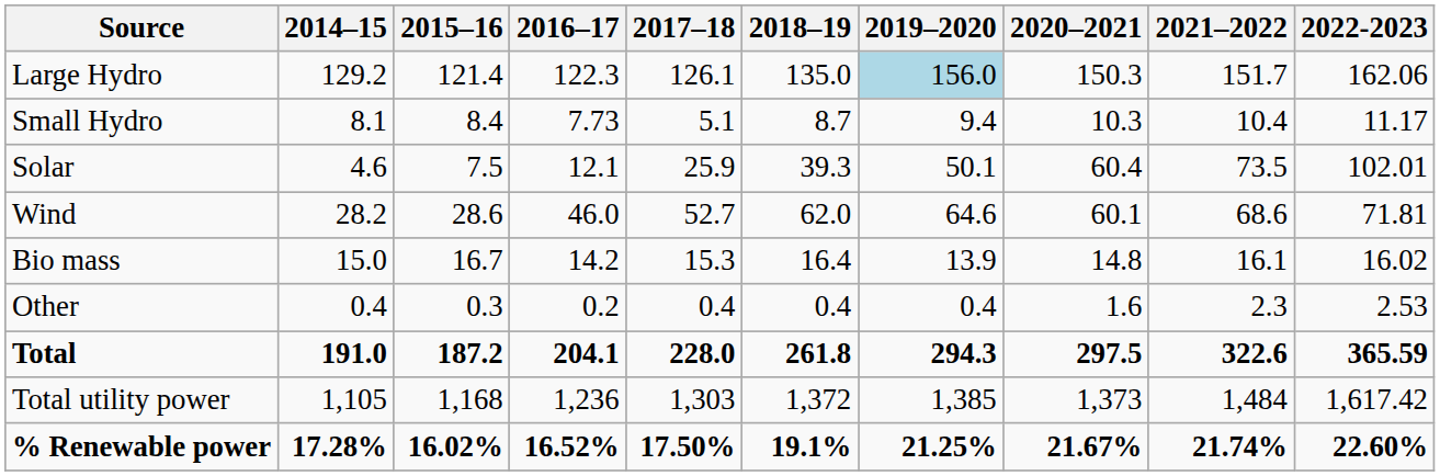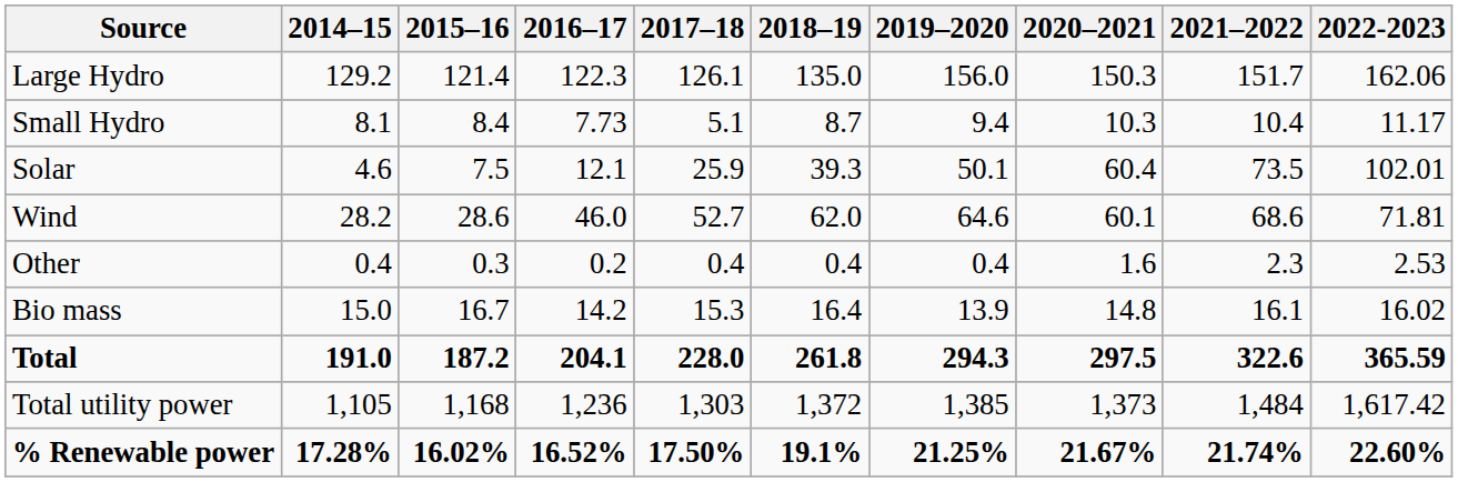 <table class="wikitable sortable" border="1">
 <tr>
 <th>Source</th>
 <th>2014–15</th>
 <th>2015–16</th>
 <th>2016–17</th>
 <th>2017–18</th>
 <th>2018–19</th>
 <th>2019–2020</th>
 <th>2020–2021</th>
 <th>2021–2022</th>
 <th>2022-2023</th>
 </tr>
 <tr>
 <td>Large Hydro</td>
 <td align="right">129.2</td>
 <td align="right">121.4</td>
 <td align="right">122.3</td>
 <td align="right">126.1</td>
 <td align="right">135.0</td>
-<td align="right" style="background: lightblue;">156.0</td>
+<td align="right">156.0</td>
 <td align="right">150.3</td>
 <td align="right">151.7</td>
 <td align="right">162.06</td>
 </tr>
 <tr>
 <td>Small Hydro</td>
 <td align="right">8.1</td>
 <td align="right">8.4</td>
 <td align="right">7.73</td>
 <td align="right">5.1</td>
 <td align="right">8.7</td>
 <td align="right">9.4</td>
 <td align="right">10.3</td>
 <td align="right">10.4</td>
 <td align="right">11.17</td>
 </tr>
 <tr>
 <td>Solar</td>
 <td align="right">4.6</td>
 <td align="right">7.5</td>
 <td align="right">12.1</td>
 <td align="right">25.9</td>
 <td align="right">39.3</td>
 <td align="right">50.1</td>
 <td align="right">60.4</td>
 <td align="right">73.5</td>
 <td align="right">102.01</td>
 </tr>
 <tr>
 <td>Wind</td>
 <td align="right">28.2</td>
 <td align="right">28.6</td>
 <td align="right">46.0</td>
 <td align="right">52.7</td>
 <td align="right">62.0</td>
 <td align="right">64.6</td>
 <td align="right">60.1</td>
 <td align="right">68.6</td>
 <td align="right">71.81</td>
 </tr>
 <tr>
+<td>Other</td>
+<td align="right">0.4</td>
+<td align="right">0.3</td>
+<td align="right">0.2</td>
+<td align="right">0.4</td>
+<td align="right">0.4</td>
+<td align="right">0.4</td>
+<td align="right">1.6</td>
+<td align="right">2.3</td>
+<td align="right">2.53</td>
+</tr>
+<tr>
 <td>Bio mass</td>
 <td align="right">15.0</td>
 <td align="right">16.7</td>
 <td align="right">14.2</td>
 <td align="right">15.3</td>
 <td align="right">16.4</td>
 <td align="right">13.9</td>
 <td align="right">14.8</td>
 <td align="right">16.1</td>
 <td align="right">16.02</td>
-</tr>
-<tr>
-<td>Other</td>
-<td align="right">0.4</td>
-<td align="right">0.3</td>
-<td align="right">0.2</td>
-<td align="right">0.4</td>
-<td align="right">0.4</td>
-<td align="right">0.4</td>
-<td align="right">1.6</td>
-<td align="right">2.3</td>
-<td align="right">2.53</td>
 </tr>
 <tr>
 <td><strong>Total</strong></td>
 <td align="right"><strong>191.0</strong></td>
 <td align="right"><strong>187.2</strong></td>
 <td align="right"><strong>204.1</strong></td>
 <td align="right"><strong>228.0</strong></td>
 <td align="right"><strong>261.8</strong></td>
 <td align="right"><strong>294.3</strong></td>
 <td align="right"><strong>297.5</strong></td>
 <td align="right"><strong>322.6</strong></td>
 <td align="right"><strong>365.59</strong></td>
 </tr>
 <tr>
 <td>Total utility power</td>
 <td align="right">1,105</td>
 <td align="right">1,168</td>
 <td align="right">1,236</td>
 <td align="right">1,303</td>
 <td align="right">1,372</td>
 <td align="right">1,385</td>
 <td align="right">1,373</td>
 <td align="right">1,484</td>
 <td align="right">1,617.42</td>
 </tr>
 <tr>
 <td><strong>% Renewable power</strong></td>
 <td align="right"><strong>17.28%</strong></td>
 <td align="right"><strong>16.02%</strong></td>
 <td align="right"><strong>16.52%</strong></td>
 <td align="right"><strong>17.50%</strong></td>
 <td align="right"><strong>19.1%</strong></td>
 <td align="right"><strong>21.25%</strong></td>
 <td align="right"><strong>21.67%</strong></td>
 <td align="right"><strong>21.74%</strong></td>
 <td align="right"><strong>22.60%</strong></td>
 </tr>
 </table>
